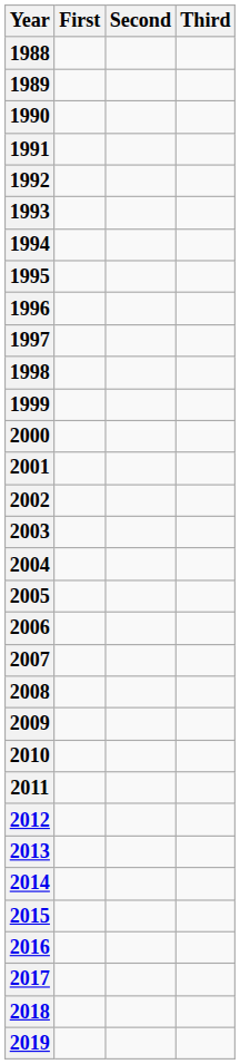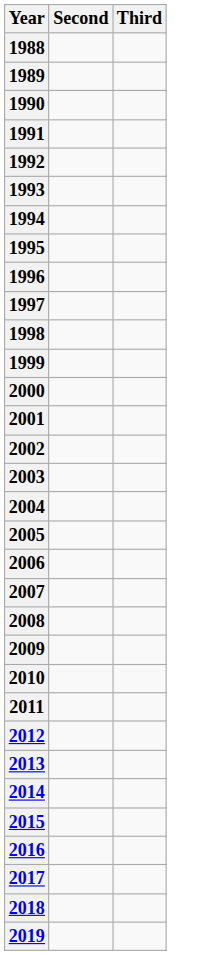 <table class = "wikitable sortable">
 <tr>
 <th>Year</th>
-<th>First</th>
 <th>Second</th>
 <th>Third</th>
 </tr>
 <tr>
 <th>1988</th>
 <td></td>
 <td></td>
-<td></td>
 </tr>
 <tr>
 <th>1989</th>
-<td></td>
 <td></td>
 <td></td>
 </tr>
 <tr>
 <th>1990</th>
 <td></td>
 <td></td>
-<td></td>
 </tr>
 <tr>
 <th>1991</th>
-<td></td>
 <td></td>
 <td></td>
 </tr>
 <tr>
 <th>1992</th>
 <td></td>
 <td></td>
-<td></td>
 </tr>
 <tr>
 <th>1993</th>
-<td></td>
 <td></td>
 <td></td>
 </tr>
 <tr>
 <th>1994</th>
 <td></td>
 <td></td>
-<td></td>
 </tr>
 <tr>
 <th>1995</th>
-<td></td>
 <td></td>
 <td></td>
 </tr>
 <tr>
 <th>1996</th>
 <td></td>
 <td></td>
-<td></td>
 </tr>
 <tr>
 <th>1997</th>
-<td></td>
 <td></td>
 <td></td>
 </tr>
 <tr>
 <th>1998</th>
 <td></td>
 <td></td>
-<td></td>
 </tr>
 <tr>
 <th>1999</th>
-<td></td>
 <td></td>
 <td></td>
 </tr>
 <tr>
 <th>2000</th>
 <td></td>
 <td></td>
-<td></td>
 </tr>
 <tr>
 <th>2001</th>
-<td></td>
 <td></td>
 <td></td>
 </tr>
 <tr>
 <th>2002</th>
 <td></td>
 <td></td>
-<td></td>
 </tr>
 <tr>
 <th>2003</th>
-<td></td>
 <td></td>
 <td></td>
 </tr>
 <tr>
 <th>2004</th>
 <td></td>
 <td></td>
-<td></td>
 </tr>
 <tr>
 <th>2005</th>
-<td></td>
 <td></td>
 <td></td>
 </tr>
 <tr>
 <th>2006</th>
 <td></td>
 <td></td>
-<td></td>
 </tr>
 <tr>
 <th>2007</th>
-<td></td>
 <td></td>
 <td></td>
 </tr>
 <tr>
 <th>2008</th>
 <td></td>
 <td></td>
-<td></td>
 </tr>
 <tr>
 <th>2009</th>
-<td></td>
 <td></td>
 <td></td>
 </tr>
 <tr>
 <th>2010</th>
 <td></td>
 <td></td>
-<td></td>
 </tr>
 <tr>
 <th>2011</th>
-<td></td>
 <td></td>
 <td></td>
 </tr>
 <tr>
 <th><a href='#'>2012</a></th>
 <td></td>
 <td></td>
-<td></td>
 </tr>
 <tr>
 <th><a href='#'>2013</a></th>
-<td></td>
 <td></td>
 <td></td>
 </tr>
 <tr>
 <th><a href='#'>2014</a></th>
 <td></td>
 <td></td>
-<td></td>
 </tr>
 <tr>
 <th><a href='#'>2015</a></th>
-<td></td>
 <td></td>
 <td></td>
 </tr>
 <tr>
 <th><a href='#'>2016</a></th>
 <td></td>
 <td></td>
-<td></td>
 </tr>
 <tr>
 <th><a href='#'>2017</a></th>
-<td></td>
 <td></td>
 <td></td>
 </tr>
 <tr>
 <th><a href='#'>2018</a></th>
 <td></td>
 <td></td>
-<td></td>
 </tr>
 <tr>
 <th><a href='#'>2019</a></th>
 <td></td>
 <td></td>
-<td></td>
 </tr>
 </table>
